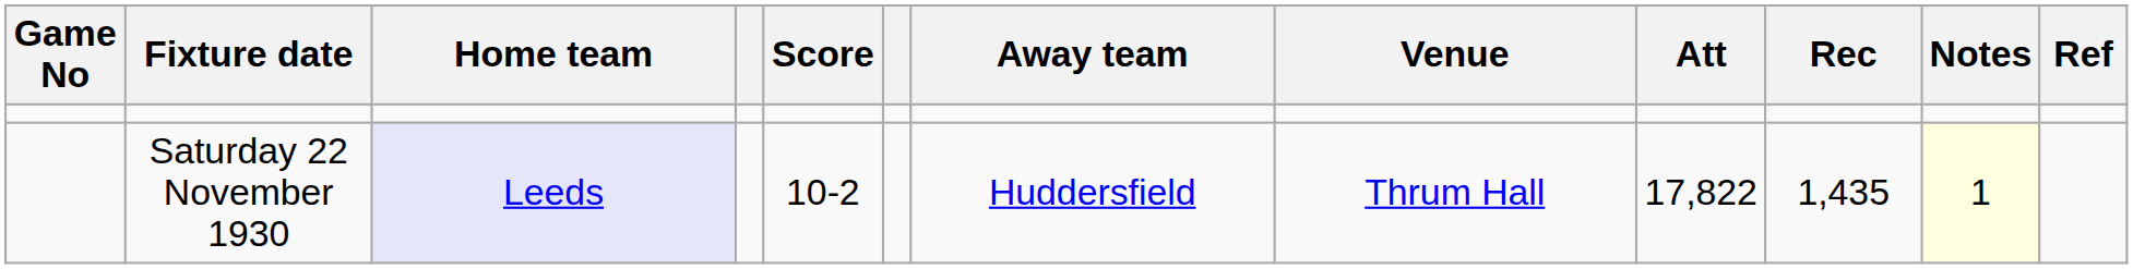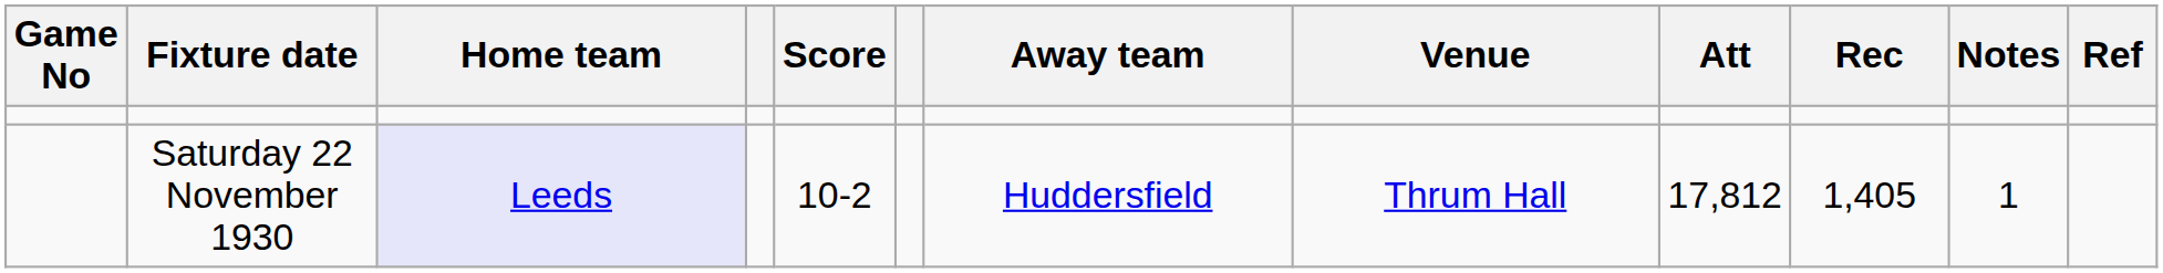 <table class="wikitable" style="text-align:center;">
 <tr>
 <th width=20 abbr="No">Game No</th>
 <th width=100 abbr="Date">Fixture date</th>
 <th width=150 abbr="Home team">Home team</th>
 <th width=5 abbr="space"></th>
 <th width=20 abbr="Score">Score</th>
 <th width=5 abbr="space"></th>
 <th width=150 abbr="Away team">Away team</th>
 <th width=150 abbr="Venue">Venue</th>
 <th width=45 abbr="Att">Att</th>
 <th width=60 abbr="Rec">Rec</th>
 <th width=20 abbr="Notes">Notes</th>
 <th width=30 abbr="Ref">Ref</th>
 </tr>
 <tr>
 <td></td>
 <td></td>
 <td></td>
 <td></td>
 <td></td>
 <td></td>
 <td></td>
 <td></td>
 <td></td>
 <td></td>
 <td></td>
 </tr>
 <tr>
 <td></td>
 <td>Saturday 22 November 1930</td>
 <td style="background: lavender;"><a href='#'>Leeds</a></td>
 <td></td>
 <td>10-2</td>
 <td></td>
 <td><a href='#'>Huddersfield</a></td>
 <td><a href='#'>Thrum Hall</a></td>
-<td>17,822</td>
-<td>1,435</td>
-<td style="background: lightyellow;">1</td>
+<td>17,812</td>
+<td>1,405</td>
+<td>1</td>
 <td></td>
 </tr>
 </table>
